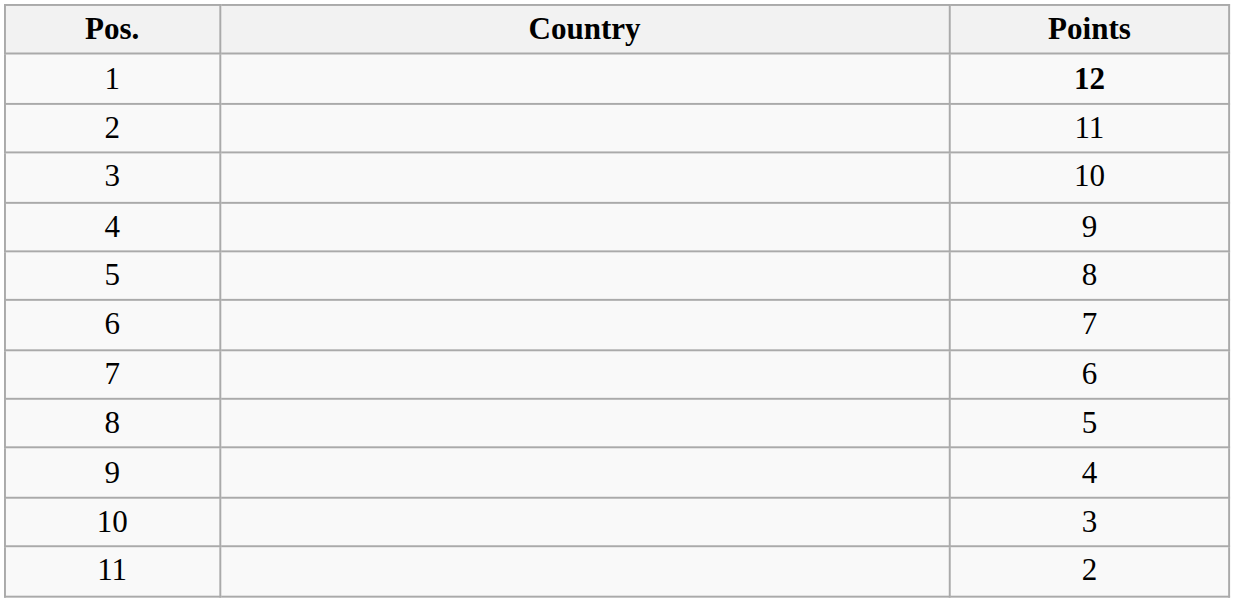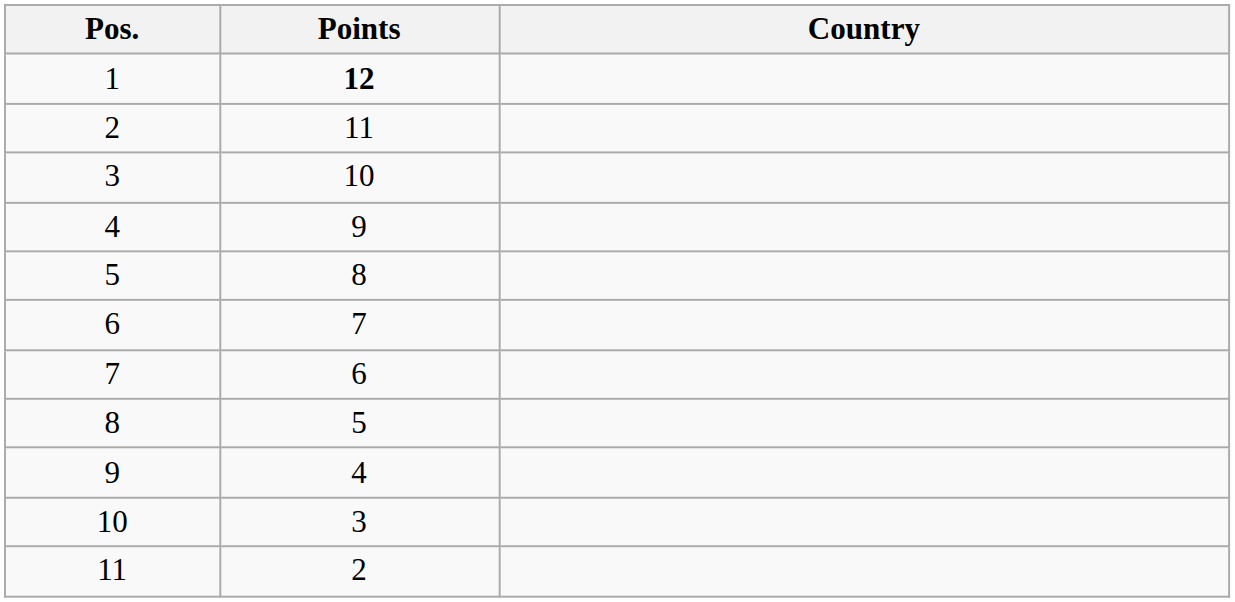 <table class="wikitable" width=50% style="text-align:center">
 <tr bgcolor="#efefef">
 <th width=4%>Pos.</th>
+<th width=5%>Points</th>
 <th width=15%>Country</th>
-<th width=5%>Points</th>
 </tr>
 <tr>
 <td>1</td>
+<td><strong>12</strong></td>
 <td align=left></td>
-<td><strong>12</strong></td>
 </tr>
 <tr>
 <td>2</td>
+<td>11</td>
 <td align=left></td>
-<td>11</td>
 </tr>
 <tr>
 <td>3</td>
+<td>10</td>
 <td align=left></td>
-<td>10</td>
 </tr>
 <tr>
 <td>4</td>
+<td>9</td>
 <td align=left></td>
-<td>9</td>
 </tr>
 <tr>
 <td>5</td>
+<td>8</td>
 <td align=left></td>
-<td>8</td>
 </tr>
 <tr>
 <td>6</td>
+<td>7</td>
 <td align=left></td>
-<td>7</td>
 </tr>
 <tr>
 <td>7</td>
+<td>6</td>
 <td align=left></td>
-<td>6</td>
 </tr>
 <tr>
 <td>8</td>
+<td>5</td>
 <td align=left></td>
-<td>5</td>
 </tr>
 <tr>
 <td>9</td>
+<td>4</td>
 <td align=left></td>
-<td>4</td>
 </tr>
 <tr>
 <td>10</td>
+<td>3</td>
 <td align=left></td>
-<td>3</td>
 </tr>
 <tr>
 <td>11</td>
+<td>2</td>
 <td align=left></td>
-<td>2</td>
 </tr>
 </table>
